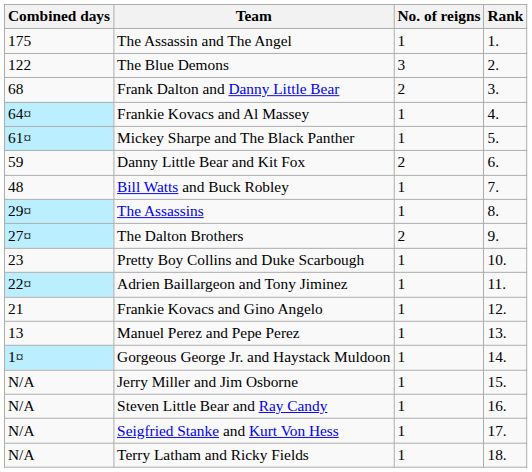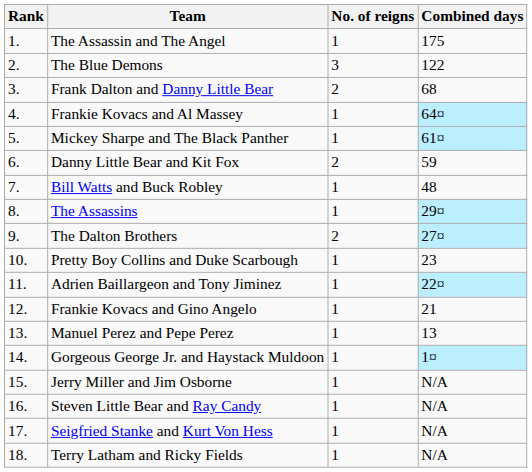 <table class="wikitable sortable">
 <tr>
-<th>Combined days</th>
+<th>Rank</th>
 <th>Team</th>
 <th>No. of reigns</th>
-<th>Rank</th>
+<th>Combined days</th>
 </tr>
 <tr>
-<td>175</td>
+<td>1.</td>
 <td>The Assassin and The Angel</td>
 <td>1</td>
-<td>1.</td>
+<td>175</td>
 </tr>
 <tr>
-<td>122</td>
+<td>2.</td>
 <td>The Blue Demons</td>
 <td>3</td>
-<td>2.</td>
+<td>122</td>
 </tr>
 <tr>
-<td>68</td>
+<td>3.</td>
 <td>Frank Dalton and <a href='#'>Danny Little Bear</a></td>
 <td>2</td>
-<td>3.</td>
+<td>68</td>
 </tr>
 <tr>
-<td style="background-color:#bbeeff">64¤</td>
+<td>4.</td>
 <td>Frankie Kovacs and Al Massey</td>
 <td>1</td>
-<td>4.</td>
+<td style="background-color:#bbeeff">64¤</td>
 </tr>
 <tr>
-<td style="background-color:#bbeeff">61¤</td>
+<td>5.</td>
 <td>Mickey Sharpe and The Black Panther</td>
 <td>1</td>
-<td>5.</td>
+<td style="background-color:#bbeeff">61¤</td>
 </tr>
 <tr>
-<td>59</td>
+<td>6.</td>
 <td>Danny Little Bear and Kit Fox</td>
 <td>2</td>
-<td>6.</td>
+<td>59</td>
 </tr>
 <tr>
-<td>48</td>
+<td>7.</td>
 <td><a href='#'>Bill Watts</a> and Buck Robley</td>
 <td>1</td>
-<td>7.</td>
+<td>48</td>
 </tr>
 <tr>
-<td style="background-color:#bbeeff">29¤</td>
+<td>8.</td>
 <td><a href='#'>The Assassins</a></td>
 <td>1</td>
-<td>8.</td>
+<td style="background-color:#bbeeff">29¤</td>
 </tr>
 <tr>
-<td style="background-color:#bbeeff">27¤</td>
+<td>9.</td>
 <td>The Dalton Brothers</td>
 <td>2</td>
-<td>9.</td>
+<td style="background-color:#bbeeff">27¤</td>
 </tr>
 <tr>
-<td>23</td>
+<td>10.</td>
 <td>Pretty Boy Collins and Duke Scarbough</td>
 <td>1</td>
-<td>10.</td>
+<td>23</td>
 </tr>
 <tr>
-<td style="background-color:#bbeeff">22¤</td>
+<td>11.</td>
 <td>Adrien Baillargeon and Tony Jiminez</td>
 <td>1</td>
-<td>11.</td>
+<td style="background-color:#bbeeff">22¤</td>
 </tr>
 <tr>
-<td>21</td>
+<td>12.</td>
 <td>Frankie Kovacs and Gino Angelo</td>
 <td>1</td>
-<td>12.</td>
+<td>21</td>
 </tr>
 <tr>
-<td>13</td>
+<td>13.</td>
 <td>Manuel Perez and Pepe Perez</td>
 <td>1</td>
-<td>13.</td>
+<td>13</td>
 </tr>
 <tr>
-<td style="background-color:#bbeeff">1¤</td>
+<td>14.</td>
 <td>Gorgeous George Jr. and Haystack Muldoon</td>
 <td>1</td>
-<td>14.</td>
+<td style="background-color:#bbeeff">1¤</td>
 </tr>
 <tr>
-<td>N/A</td>
+<td>15.</td>
 <td>Jerry Miller and Jim Osborne</td>
 <td>1</td>
-<td>15.</td>
+<td>N/A</td>
 </tr>
 <tr>
-<td>N/A</td>
+<td>16.</td>
 <td>Steven Little Bear and <a href='#'>Ray Candy</a></td>
 <td>1</td>
-<td>16.</td>
+<td>N/A</td>
 </tr>
 <tr>
-<td>N/A</td>
+<td>17.</td>
 <td><a href='#'>Seigfried Stanke</a> and <a href='#'>Kurt Von Hess</a></td>
 <td>1</td>
-<td>17.</td>
+<td>N/A</td>
 </tr>
 <tr>
-<td>N/A</td>
+<td>18.</td>
 <td>Terry Latham and Ricky Fields</td>
 <td>1</td>
-<td>18.</td>
+<td>N/A</td>
 </tr>
 </table>
